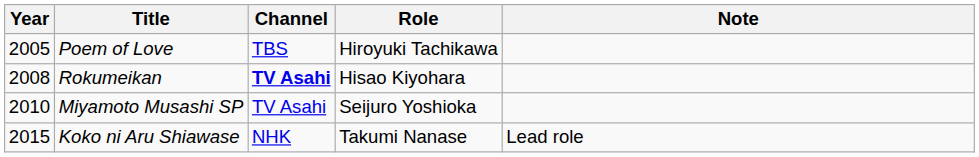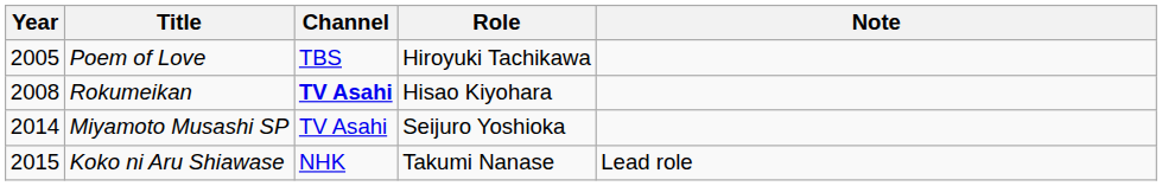 <table class="wikitable sortable">
 <tr>
 <th>Year</th>
 <th>Title</th>
 <th>Channel</th>
 <th>Role</th>
 <th class="unsortable" width="400">Note</th>
 </tr>
 <tr>
 <td>2005</td>
 <td><em>Poem of Love</em></td>
 <td><a href='#'>TBS</a></td>
 <td>Hiroyuki Tachikawa</td>
 <td></td>
 </tr>
 <tr>
 <td>2008</td>
 <td><em>Rokumeikan</em></td>
 <td><strong><a href='#'>TV Asahi</a></strong></td>
 <td>Hisao Kiyohara</td>
 <td></td>
 </tr>
 <tr>
-<td>2010</td>
+<td>2014</td>
 <td><em>Miyamoto Musashi SP</em></td>
 <td><a href='#'>TV Asahi</a></td>
 <td>Seijuro Yoshioka</td>
 <td></td>
 </tr>
 <tr>
 <td>2015</td>
 <td><em>Koko ni Aru Shiawase</em></td>
 <td><a href='#'>NHK</a></td>
 <td>Takumi Nanase</td>
 <td>Lead role</td>
 </tr>
 </table>
